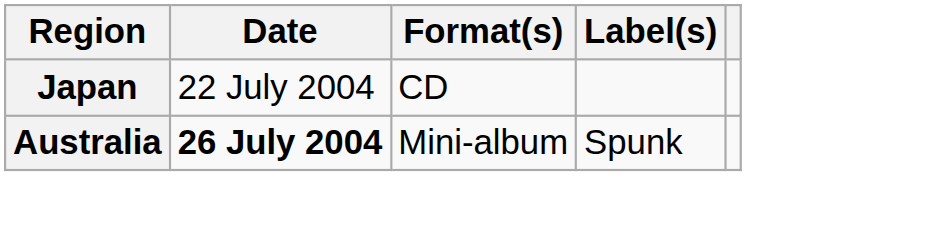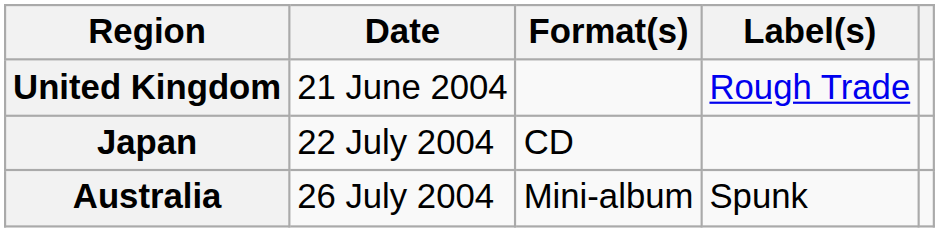 <table class="wikitable plainrowheaders">
 <tr>
 <th scope="col">Region</th>
 <th scope="col">Date</th>
 <th scope="col">Format(s)</th>
 <th scope="col">Label(s)</th>
 <th scope="col"></th>
+</tr>
+<tr>
+<th scope="row">United Kingdom</th>
+<td>21 June 2004</td>
+<td></td>
+<td><a href='#'>Rough Trade</a></td>
+<td></td>
 </tr>
 <tr>
 <th scope="row">Japan</th>
 <td>22 July 2004</td>
 <td>CD</td>
 <td></td>
 <td></td>
 </tr>
 <tr>
 <th scope="row">Australia</th>
-<td><strong>26 July 2004</strong></td>
+<td>26 July 2004</td>
 <td>Mini-album</td>
 <td>Spunk</td>
 <td></td>
 </tr>
 </table>
